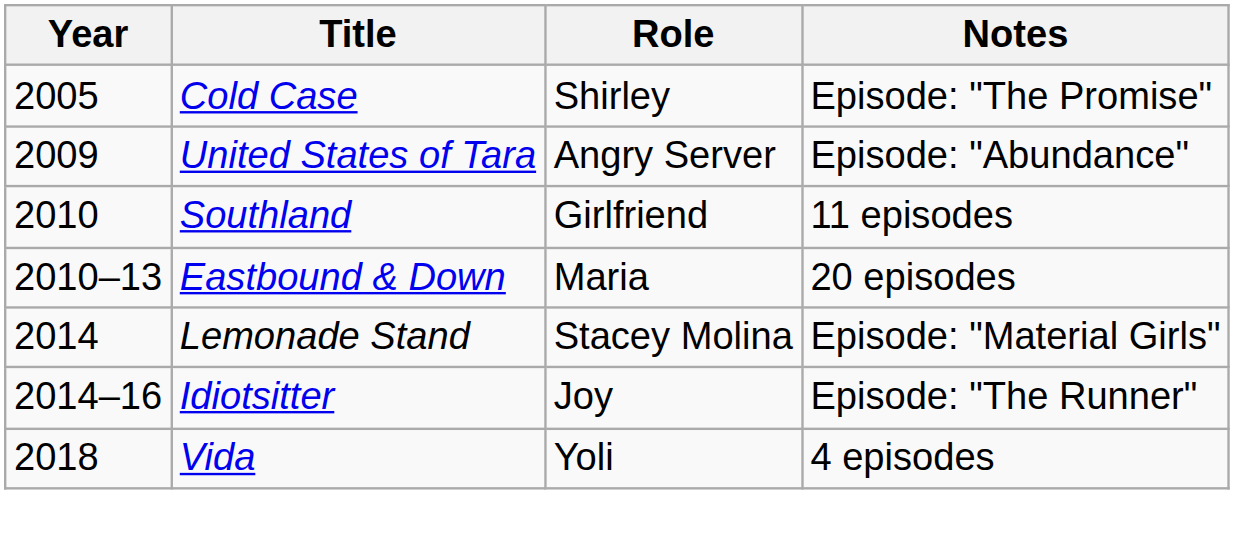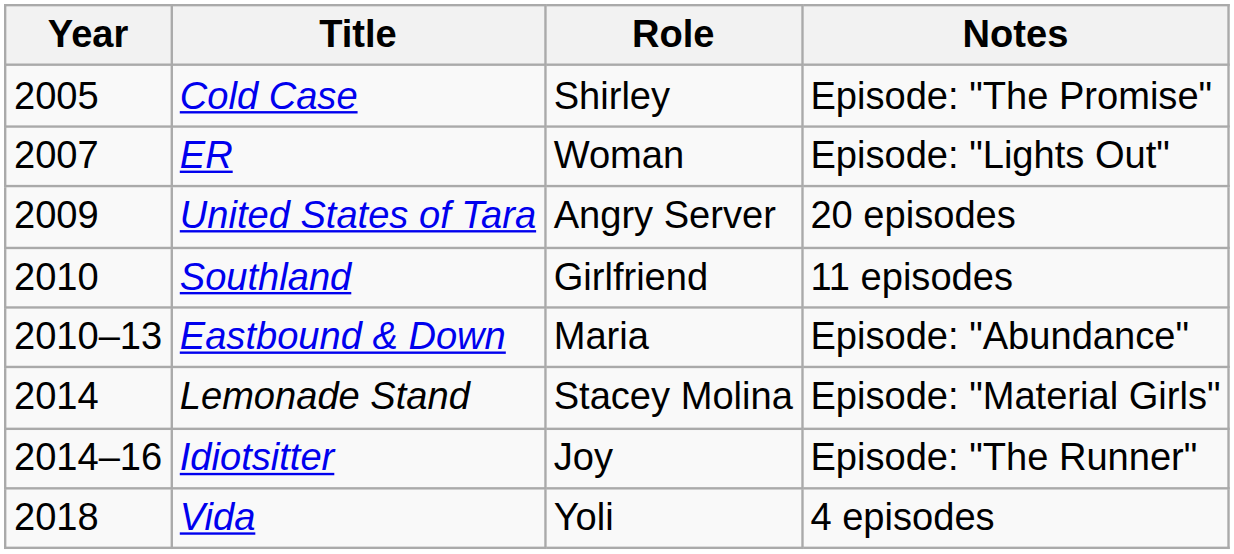 <table class="wikitable">
 <tr>
 <th>Year</th>
 <th>Title</th>
 <th>Role</th>
 <th>Notes</th>
 </tr>
 <tr>
 <td>2005</td>
 <td><em><a href='#'>Cold Case</a></em></td>
 <td>Shirley</td>
 <td>Episode: "The Promise"</td>
 </tr>
 <tr>
+<td>2007</td>
+<td><em><a href='#'>ER</a></em></td>
+<td>Woman</td>
+<td>Episode: "Lights Out"</td>
+</tr>
+<tr>
 <td>2009</td>
 <td><em><a href='#'>United States of Tara</a></em></td>
 <td>Angry Server</td>
-<td>Episode: "Abundance"</td>
+<td>20 episodes</td>
 </tr>
 <tr>
 <td>2010</td>
 <td><em><a href='#'>Southland</a></em></td>
 <td>Girlfriend</td>
 <td>11 episodes</td>
 </tr>
 <tr>
 <td>2010–13</td>
 <td><em><a href='#'>Eastbound & Down</a></em></td>
 <td>Maria</td>
-<td>20 episodes</td>
+<td>Episode: "Abundance"</td>
 </tr>
 <tr>
 <td>2014</td>
 <td><em>Lemonade Stand</em></td>
 <td>Stacey Molina</td>
 <td>Episode: "Material Girls"</td>
 </tr>
 <tr>
 <td>2014–16</td>
 <td><em><a href='#'>Idiotsitter</a></em></td>
 <td>Joy</td>
 <td>Episode: "The Runner"</td>
 </tr>
 <tr>
 <td>2018</td>
 <td><em><a href='#'>Vida</a></em></td>
 <td>Yoli</td>
 <td>4 episodes</td>
 </tr>
 </table>
